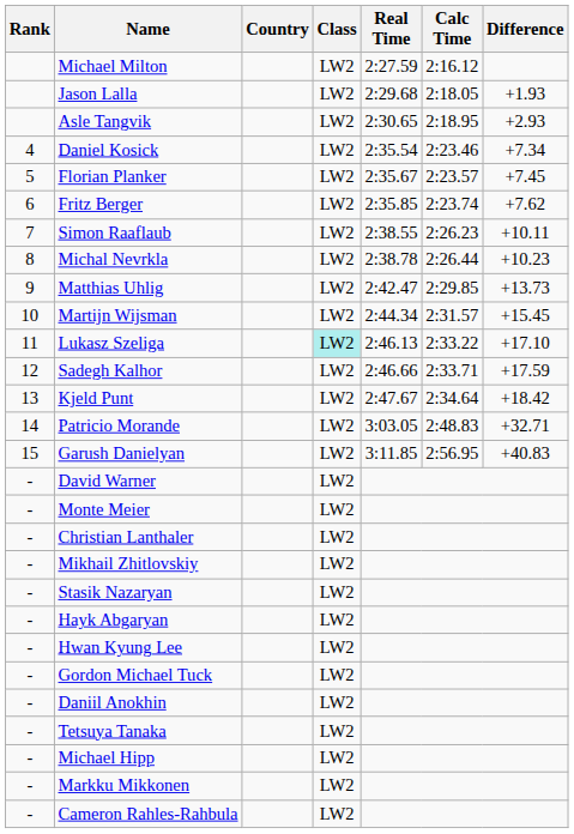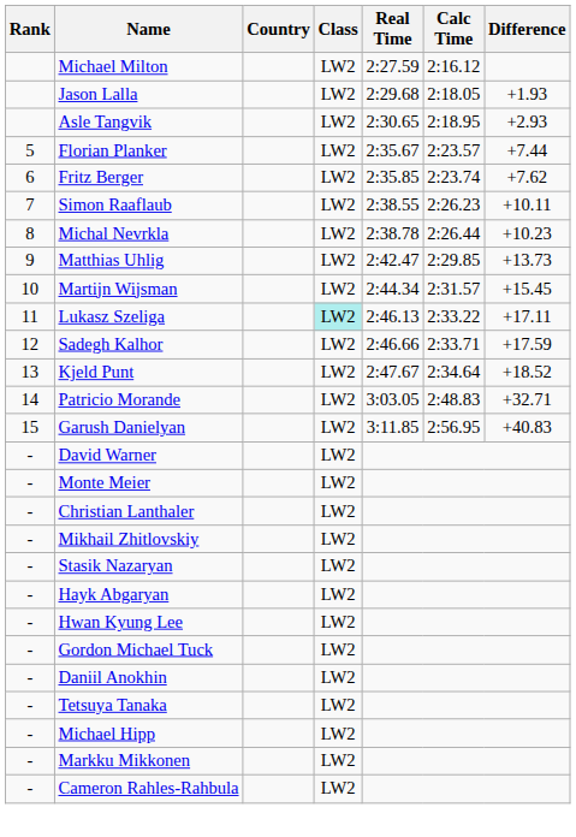 <table class="wikitable sortable" style="text-align:center">
 <tr>
 <th>Rank</th>
 <th>Name</th>
 <th>Country</th>
 <th>Class</th>
 <th>Real<br>Time</th>
 <th>Calc<br>Time</th>
 <th Class="unsortable">Difference</th>
 </tr>
 <tr>
 <td></td>
 <td align=left><a href='#'>Michael Milton</a></td>
 <td align=left></td>
 <td>LW2</td>
 <td>2:27.59</td>
 <td>2:16.12</td>
 </tr>
 <tr>
 <td></td>
 <td align=left><a href='#'>Jason Lalla</a></td>
 <td align=left></td>
 <td>LW2</td>
 <td>2:29.68</td>
 <td>2:18.05</td>
 <td>+1.93</td>
 </tr>
 <tr>
 <td></td>
 <td align=left><a href='#'>Asle Tangvik</a></td>
 <td align=left></td>
 <td>LW2</td>
 <td>2:30.65</td>
 <td>2:18.95</td>
 <td>+2.93</td>
 </tr>
 <tr>
-<td>4</td>
-<td align=left><a href='#'>Daniel Kosick</a></td>
-<td align=left></td>
-<td>LW2</td>
-<td>2:35.54</td>
-<td>2:23.46</td>
-<td>+7.34</td>
-</tr>
-<tr>
 <td>5</td>
 <td align=left><a href='#'>Florian Planker</a></td>
 <td align=left></td>
 <td>LW2</td>
 <td>2:35.67</td>
 <td>2:23.57</td>
-<td>+7.45</td>
+<td>+7.44</td>
 </tr>
 <tr>
 <td>6</td>
 <td align=left><a href='#'>Fritz Berger</a></td>
 <td align=left></td>
 <td>LW2</td>
 <td>2:35.85</td>
 <td>2:23.74</td>
 <td>+7.62</td>
 </tr>
 <tr>
 <td>7</td>
 <td align=left><a href='#'>Simon Raaflaub</a></td>
 <td align=left></td>
 <td>LW2</td>
 <td>2:38.55</td>
 <td>2:26.23</td>
 <td>+10.11</td>
 </tr>
 <tr>
 <td>8</td>
 <td align=left><a href='#'>Michal Nevrkla</a></td>
 <td align=left></td>
 <td>LW2</td>
 <td>2:38.78</td>
 <td>2:26.44</td>
 <td>+10.23</td>
 </tr>
 <tr>
 <td>9</td>
 <td align=left><a href='#'>Matthias Uhlig</a></td>
 <td align=left></td>
 <td>LW2</td>
 <td>2:42.47</td>
 <td>2:29.85</td>
 <td>+13.73</td>
 </tr>
 <tr>
 <td>10</td>
 <td align=left><a href='#'>Martijn Wijsman</a></td>
 <td align=left></td>
 <td>LW2</td>
 <td>2:44.34</td>
 <td>2:31.57</td>
 <td>+15.45</td>
 </tr>
 <tr>
 <td>11</td>
 <td align=left><a href='#'>Lukasz Szeliga</a></td>
 <td align=left></td>
 <td style="background: paleturquoise;">LW2</td>
 <td>2:46.13</td>
 <td>2:33.22</td>
-<td>+17.10</td>
+<td>+17.11</td>
 </tr>
 <tr>
 <td>12</td>
 <td align=left><a href='#'>Sadegh Kalhor</a></td>
 <td align=left></td>
 <td>LW2</td>
 <td>2:46.66</td>
 <td>2:33.71</td>
 <td>+17.59</td>
 </tr>
 <tr>
 <td>13</td>
 <td align=left><a href='#'>Kjeld Punt</a></td>
 <td align=left></td>
 <td>LW2</td>
 <td>2:47.67</td>
 <td>2:34.64</td>
-<td>+18.42</td>
+<td>+18.52</td>
 </tr>
 <tr>
 <td>14</td>
 <td align=left><a href='#'>Patricio Morande</a></td>
 <td align=left></td>
 <td>LW2</td>
 <td>3:03.05</td>
 <td>2:48.83</td>
 <td>+32.71</td>
 </tr>
 <tr>
 <td>15</td>
 <td align=left><a href='#'>Garush Danielyan</a></td>
 <td align=left></td>
 <td>LW2</td>
 <td>3:11.85</td>
 <td>2:56.95</td>
 <td>+40.83</td>
 </tr>
 <tr>
 <td>-</td>
 <td align=left><a href='#'>David Warner</a></td>
 <td align=left></td>
 <td>LW2</td>
 <td colspan=3></td>
 </tr>
 <tr>
 <td>-</td>
 <td align=left><a href='#'>Monte Meier</a></td>
 <td align=left></td>
 <td>LW2</td>
 <td colspan=3></td>
 </tr>
 <tr>
 <td>-</td>
 <td align=left><a href='#'>Christian Lanthaler</a></td>
 <td align=left></td>
 <td>LW2</td>
 <td colspan=3></td>
 </tr>
 <tr>
 <td>-</td>
 <td align=left><a href='#'>Mikhail Zhitlovskiy</a></td>
 <td align=left></td>
 <td>LW2</td>
 <td colspan=3></td>
 </tr>
 <tr>
 <td>-</td>
 <td align=left><a href='#'>Stasik Nazaryan</a></td>
 <td align=left></td>
 <td>LW2</td>
 <td colspan=3></td>
 </tr>
 <tr>
 <td>-</td>
 <td align=left><a href='#'>Hayk Abgaryan</a></td>
 <td align=left></td>
 <td>LW2</td>
 <td colspan=3></td>
 </tr>
 <tr>
 <td>-</td>
 <td align=left><a href='#'>Hwan Kyung Lee</a></td>
 <td align=left></td>
 <td>LW2</td>
 <td colspan=3></td>
 </tr>
 <tr>
 <td>-</td>
 <td align=left><a href='#'>Gordon Michael Tuck</a></td>
 <td align=left></td>
 <td>LW2</td>
 <td colspan=3></td>
 </tr>
 <tr>
 <td>-</td>
 <td align=left><a href='#'>Daniil Anokhin</a></td>
 <td align=left></td>
 <td>LW2</td>
 <td colspan=3></td>
 </tr>
 <tr>
 <td>-</td>
 <td align=left><a href='#'>Tetsuya Tanaka</a></td>
 <td align=left></td>
 <td>LW2</td>
 <td colspan=3></td>
 </tr>
 <tr>
 <td>-</td>
 <td align=left><a href='#'>Michael Hipp</a></td>
 <td align=left></td>
 <td>LW2</td>
 <td colspan=3></td>
 </tr>
 <tr>
 <td>-</td>
 <td align=left><a href='#'>Markku Mikkonen</a></td>
 <td align=left></td>
 <td>LW2</td>
 <td colspan=3></td>
 </tr>
 <tr>
 <td>-</td>
 <td align=left><a href='#'>Cameron Rahles-Rahbula</a></td>
 <td align=left></td>
 <td>LW2</td>
 <td colspan=3></td>
 </tr>
 </table>
